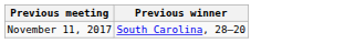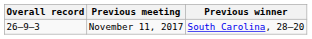 <table class="wikitable">
 <tr>
+<th>Overall record</th>
 <th>Previous meeting</th>
 <th>Previous winner</th>
 </tr>
 <tr>
+<td>26–9–3</td>
 <td>November 11, 2017</td>
 <td><a href='#'>South Carolina</a>, 28–20</td>
 </tr>
 </table>
